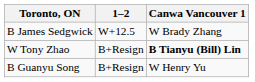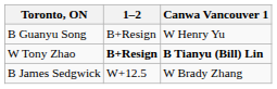 <table class="wikitable">
 <tr>
 <th>Toronto, ON</th>
 <th>1–2</th>
 <th>Canwa Vancouver 1</th>
 </tr>
 <tr>
+<td>B Guanyu Song</td>
+<td>B+Resign</td>
+<td>W Henry Yu</td>
+</tr>
+<tr>
+<td>W Tony Zhao</td>
+<td><strong>B+Resign</strong></td>
+<td><strong>B Tianyu (Bill) Lin</strong></td>
+</tr>
+<tr>
 <td>B James Sedgwick</td>
 <td>W+12.5</td>
 <td>W Brady Zhang</td>
 </tr>
-<tr>
-<td>W Tony Zhao</td>
-<td>B+Resign</td>
-<td><strong>B Tianyu (Bill) Lin</strong></td>
-</tr>
-<tr>
-<td>B Guanyu Song</td>
-<td>B+Resign</td>
-<td>W Henry Yu</td>
-</tr>
 </table>
